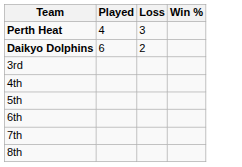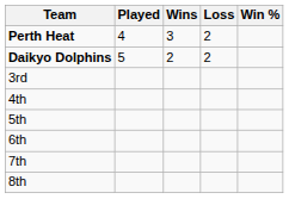 <table class="wikitable">
 <tr>
 <th>Team</th>
 <th>Played</th>
+<th>Wins</th>
 <th>Loss</th>
 <th>Win %</th>
 </tr>
 <tr>
 <td><strong>Perth Heat</strong></td>
 <td>4</td>
 <td>3</td>
+<td>2</td>
 <td></td>
 </tr>
 <tr>
 <td><strong>Daikyo Dolphins</strong></td>
-<td>6</td>
+<td>5</td>
+<td>2</td>
 <td>2</td>
 <td></td>
 </tr>
 <tr>
 <td>3rd</td>
+<td></td>
 <td></td>
 <td></td>
 <td></td>
 </tr>
 <tr>
 <td>4th</td>
 <td></td>
 <td></td>
 <td></td>
+<td></td>
 </tr>
 <tr>
 <td>5th</td>
+<td></td>
 <td></td>
 <td></td>
 <td></td>
 </tr>
 <tr>
 <td>6th</td>
 <td></td>
 <td></td>
 <td></td>
+<td></td>
 </tr>
 <tr>
 <td>7th</td>
+<td></td>
 <td></td>
 <td></td>
 <td></td>
 </tr>
 <tr>
 <td>8th</td>
 <td></td>
 <td></td>
 <td></td>
+<td></td>
 </tr>
 </table>
